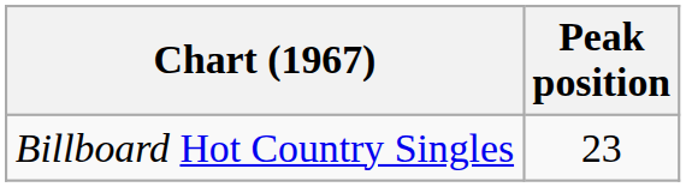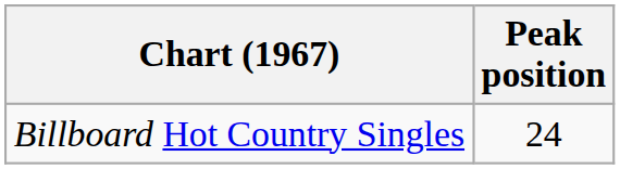 <table class="wikitable">
 <tr>
 <th style="text-align:center;">Chart (1967)</th>
 <th style="text-align:center;">Peak<br>position</th>
 </tr>
 <tr>
 <td align="left"><em>Billboard</em> <a href='#'>Hot Country Singles</a></td>
-<td style="text-align:center;">23</td>
+<td style="text-align:center;">24</td>
 </tr>
 </table>
